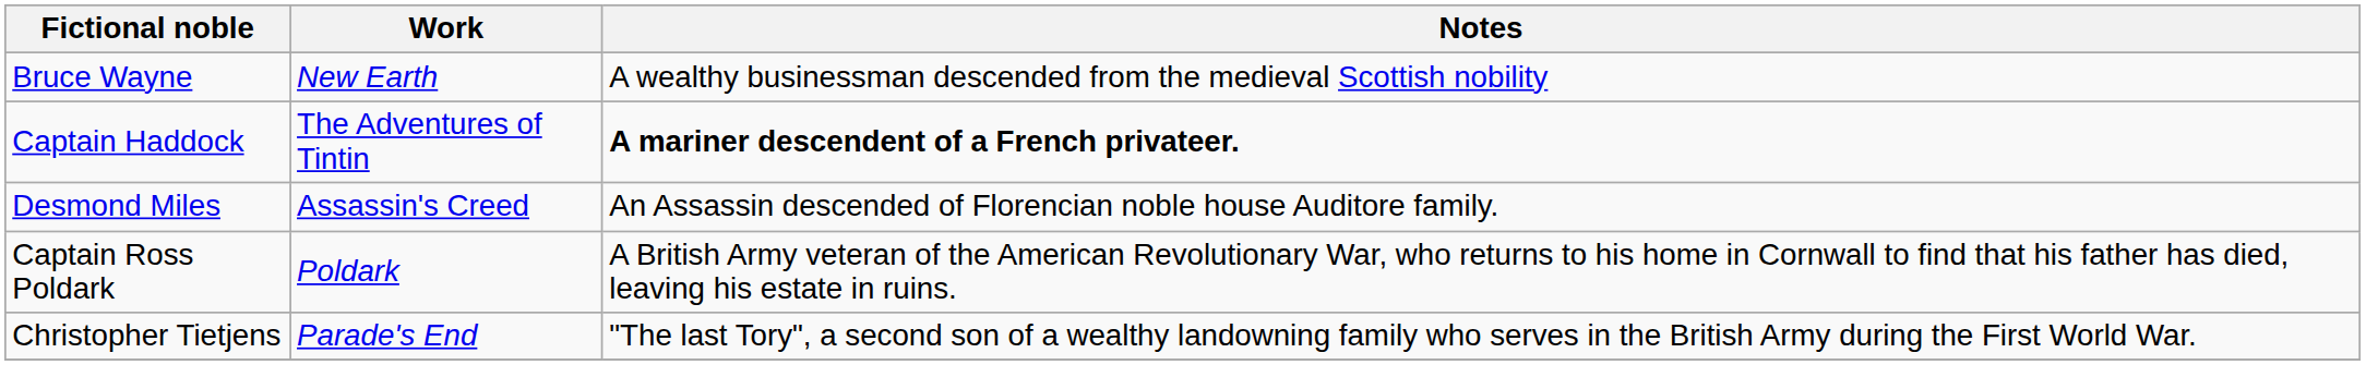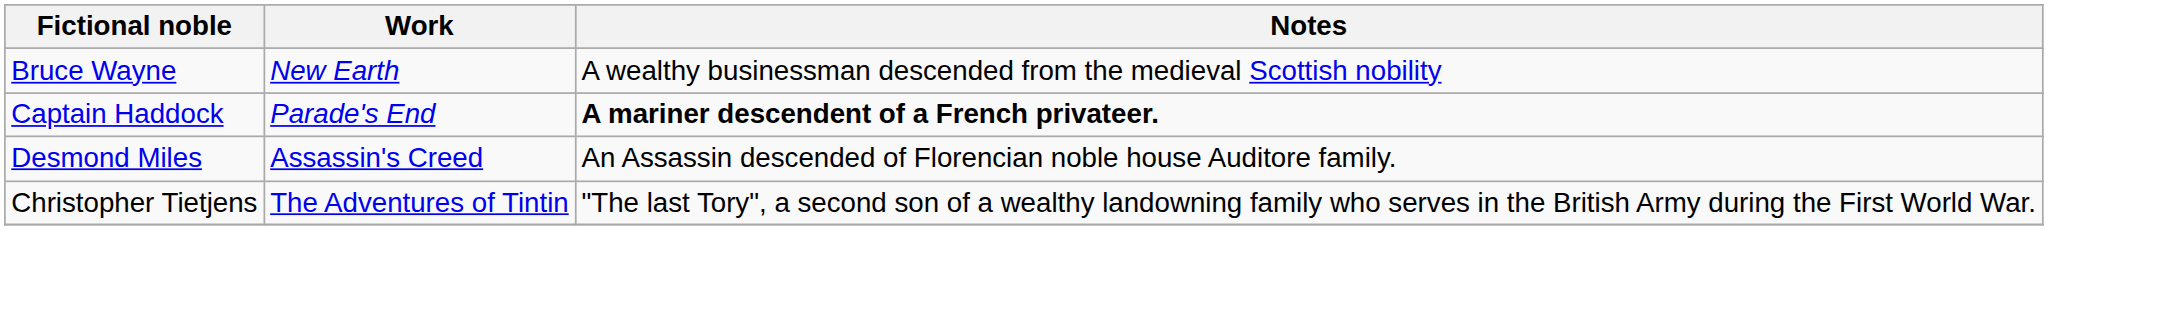 <table class="wikitable sortable">
 <tr>
 <th>Fictional noble</th>
 <th>Work</th>
 <th class="unsortable">Notes</th>
 </tr>
 <tr>
 <td><a href='#'>Bruce Wayne</a></td>
 <td><em><a href='#'>New Earth</a></em></td>
 <td>A wealthy businessman descended from the medieval <a href='#'>Scottish nobility</a></td>
 </tr>
 <tr>
 <td><a href='#'>Captain Haddock</a></td>
-<td><a href='#'>The Adventures of Tintin</a></td>
+<td><em><a href='#'>Parade's End</a></em></td>
 <td><strong>A mariner descendent of a French privateer.</strong></td>
 </tr>
 <tr>
 <td><a href='#'>Desmond Miles</a></td>
 <td><a href='#'>Assassin's Creed</a></td>
 <td>An Assassin descended of Florencian noble house Auditore family.</td>
 </tr>
 <tr>
-<td>Captain Ross Poldark</td>
-<td><em><a href='#'>Poldark</a></em></td>
-<td>A British Army veteran of the American Revolutionary War, who returns to his home in Cornwall to find that his father has died, leaving his estate in ruins.</td>
-</tr>
-<tr>
 <td>Christopher Tietjens</td>
-<td><em><a href='#'>Parade's End</a></em></td>
+<td><a href='#'>The Adventures of Tintin</a></td>
 <td>"The last Tory", a second son of a wealthy landowning family who serves in the British Army during the First World War.</td>
 </tr>
 <tr>
 </tr>
 </table>
